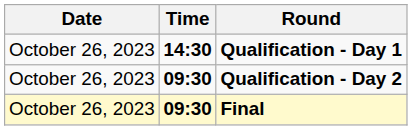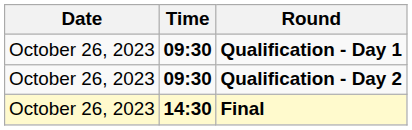 <table class="wikitable">
 <tr>
 <th>Date</th>
 <th>Time</th>
 <th>Round</th>
 </tr>
 <tr>
 <td>October 26, 2023</td>
-<td><strong>14:30</strong></td>
+<td><strong>09:30</strong></td>
 <td><strong>Qualification - Day 1</strong></td>
 </tr>
 <tr>
 <td>October 26, 2023</td>
 <td><strong>09:30</strong></td>
 <td><strong>Qualification - Day 2</strong></td>
 </tr>
 <tr style=background:lemonchiffon>
 <td>October 26, 2023</td>
-<td><strong>09:30</strong></td>
+<td><strong>14:30</strong></td>
 <td><strong>Final </strong></td>
 </tr>
 </table>
